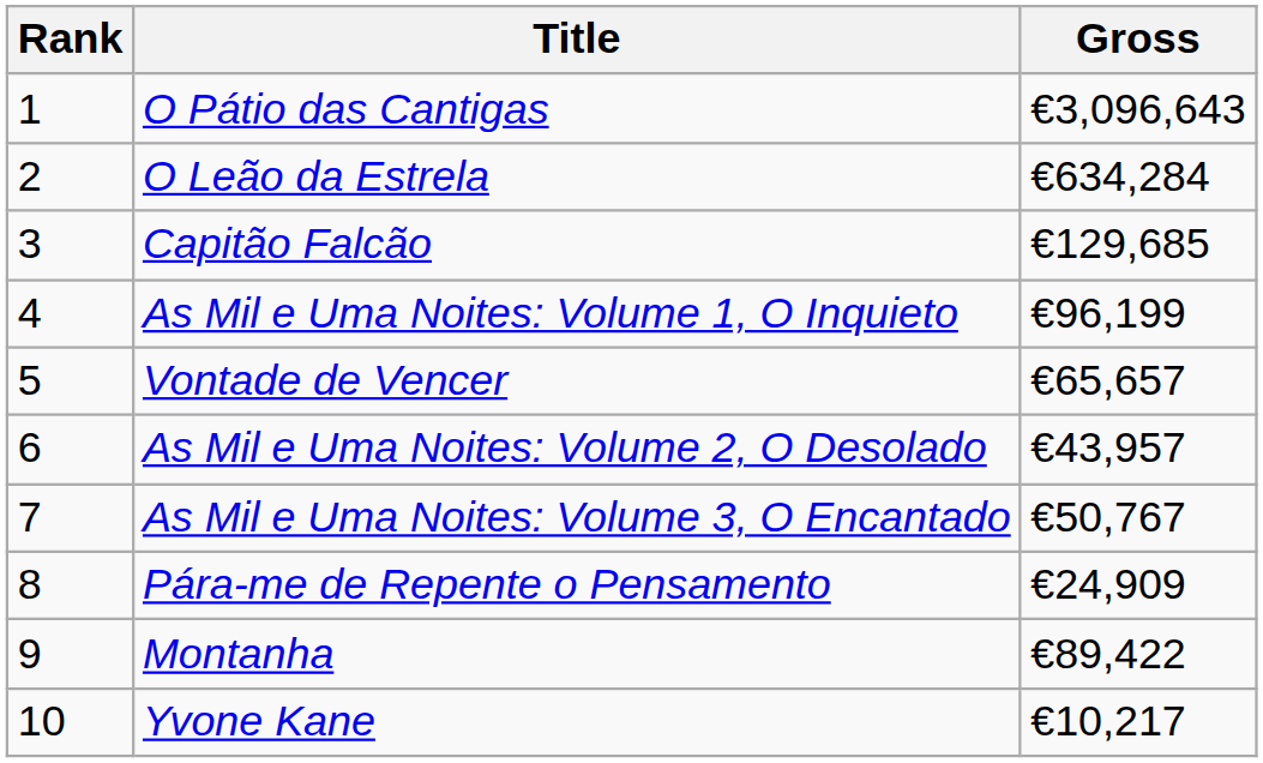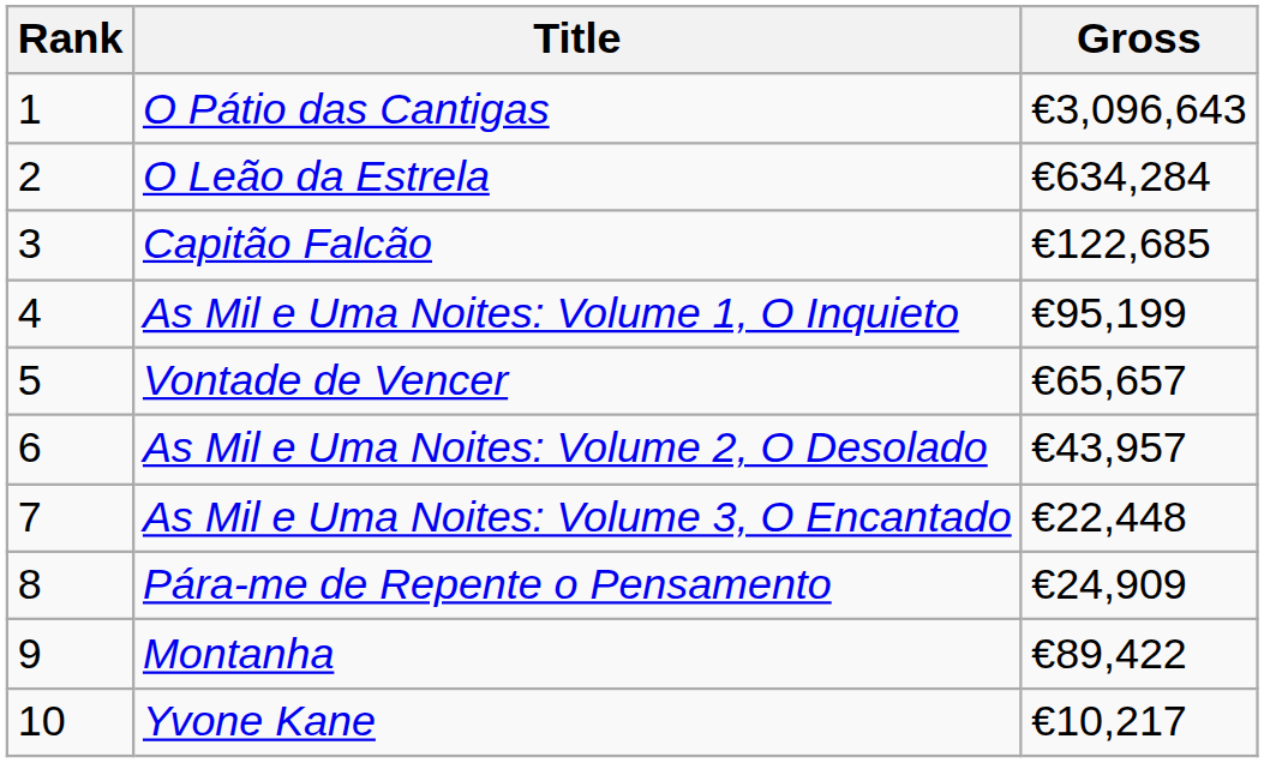 <table class="wikitable sortable" style="margin:auto; margin:auto;">
 <tr>
 <th>Rank</th>
 <th>Title</th>
 <th>Gross</th>
 </tr>
 <tr>
 <td>1</td>
 <td><em><a href='#'>O Pátio das Cantigas</a></em></td>
 <td>€3,096,643</td>
 </tr>
 <tr>
 <td>2</td>
 <td><em><a href='#'>O Leão da Estrela</a></em></td>
 <td>€634,284</td>
 </tr>
 <tr>
 <td>3</td>
 <td><em><a href='#'>Capitão Falcão</a></em></td>
-<td>€129,685</td>
+<td>€122,685</td>
 </tr>
 <tr>
 <td>4</td>
 <td><em><a href='#'>As Mil e Uma Noites: Volume 1, O Inquieto</a></em></td>
-<td>€96,199</td>
+<td>€95,199</td>
 </tr>
 <tr>
 <td>5</td>
 <td><em><a href='#'>Vontade de Vencer</a></em></td>
 <td>€65,657</td>
 </tr>
 <tr>
 <td>6</td>
 <td><em><a href='#'>As Mil e Uma Noites: Volume 2, O Desolado</a></em></td>
 <td>€43,957</td>
 </tr>
 <tr>
 <td>7</td>
 <td><em><a href='#'>As Mil e Uma Noites: Volume 3, O Encantado</a></em></td>
-<td>€50,767</td>
+<td>€22,448</td>
 </tr>
 <tr>
 <td>8</td>
 <td><em><a href='#'>Pára-me de Repente o Pensamento</a></em></td>
 <td>€24,909</td>
 </tr>
 <tr>
 <td>9</td>
 <td><em><a href='#'>Montanha</a></em></td>
 <td>€89,422</td>
 </tr>
 <tr>
 <td>10</td>
 <td><em><a href='#'>Yvone Kane</a></em></td>
 <td>€10,217</td>
 </tr>
 </table>
